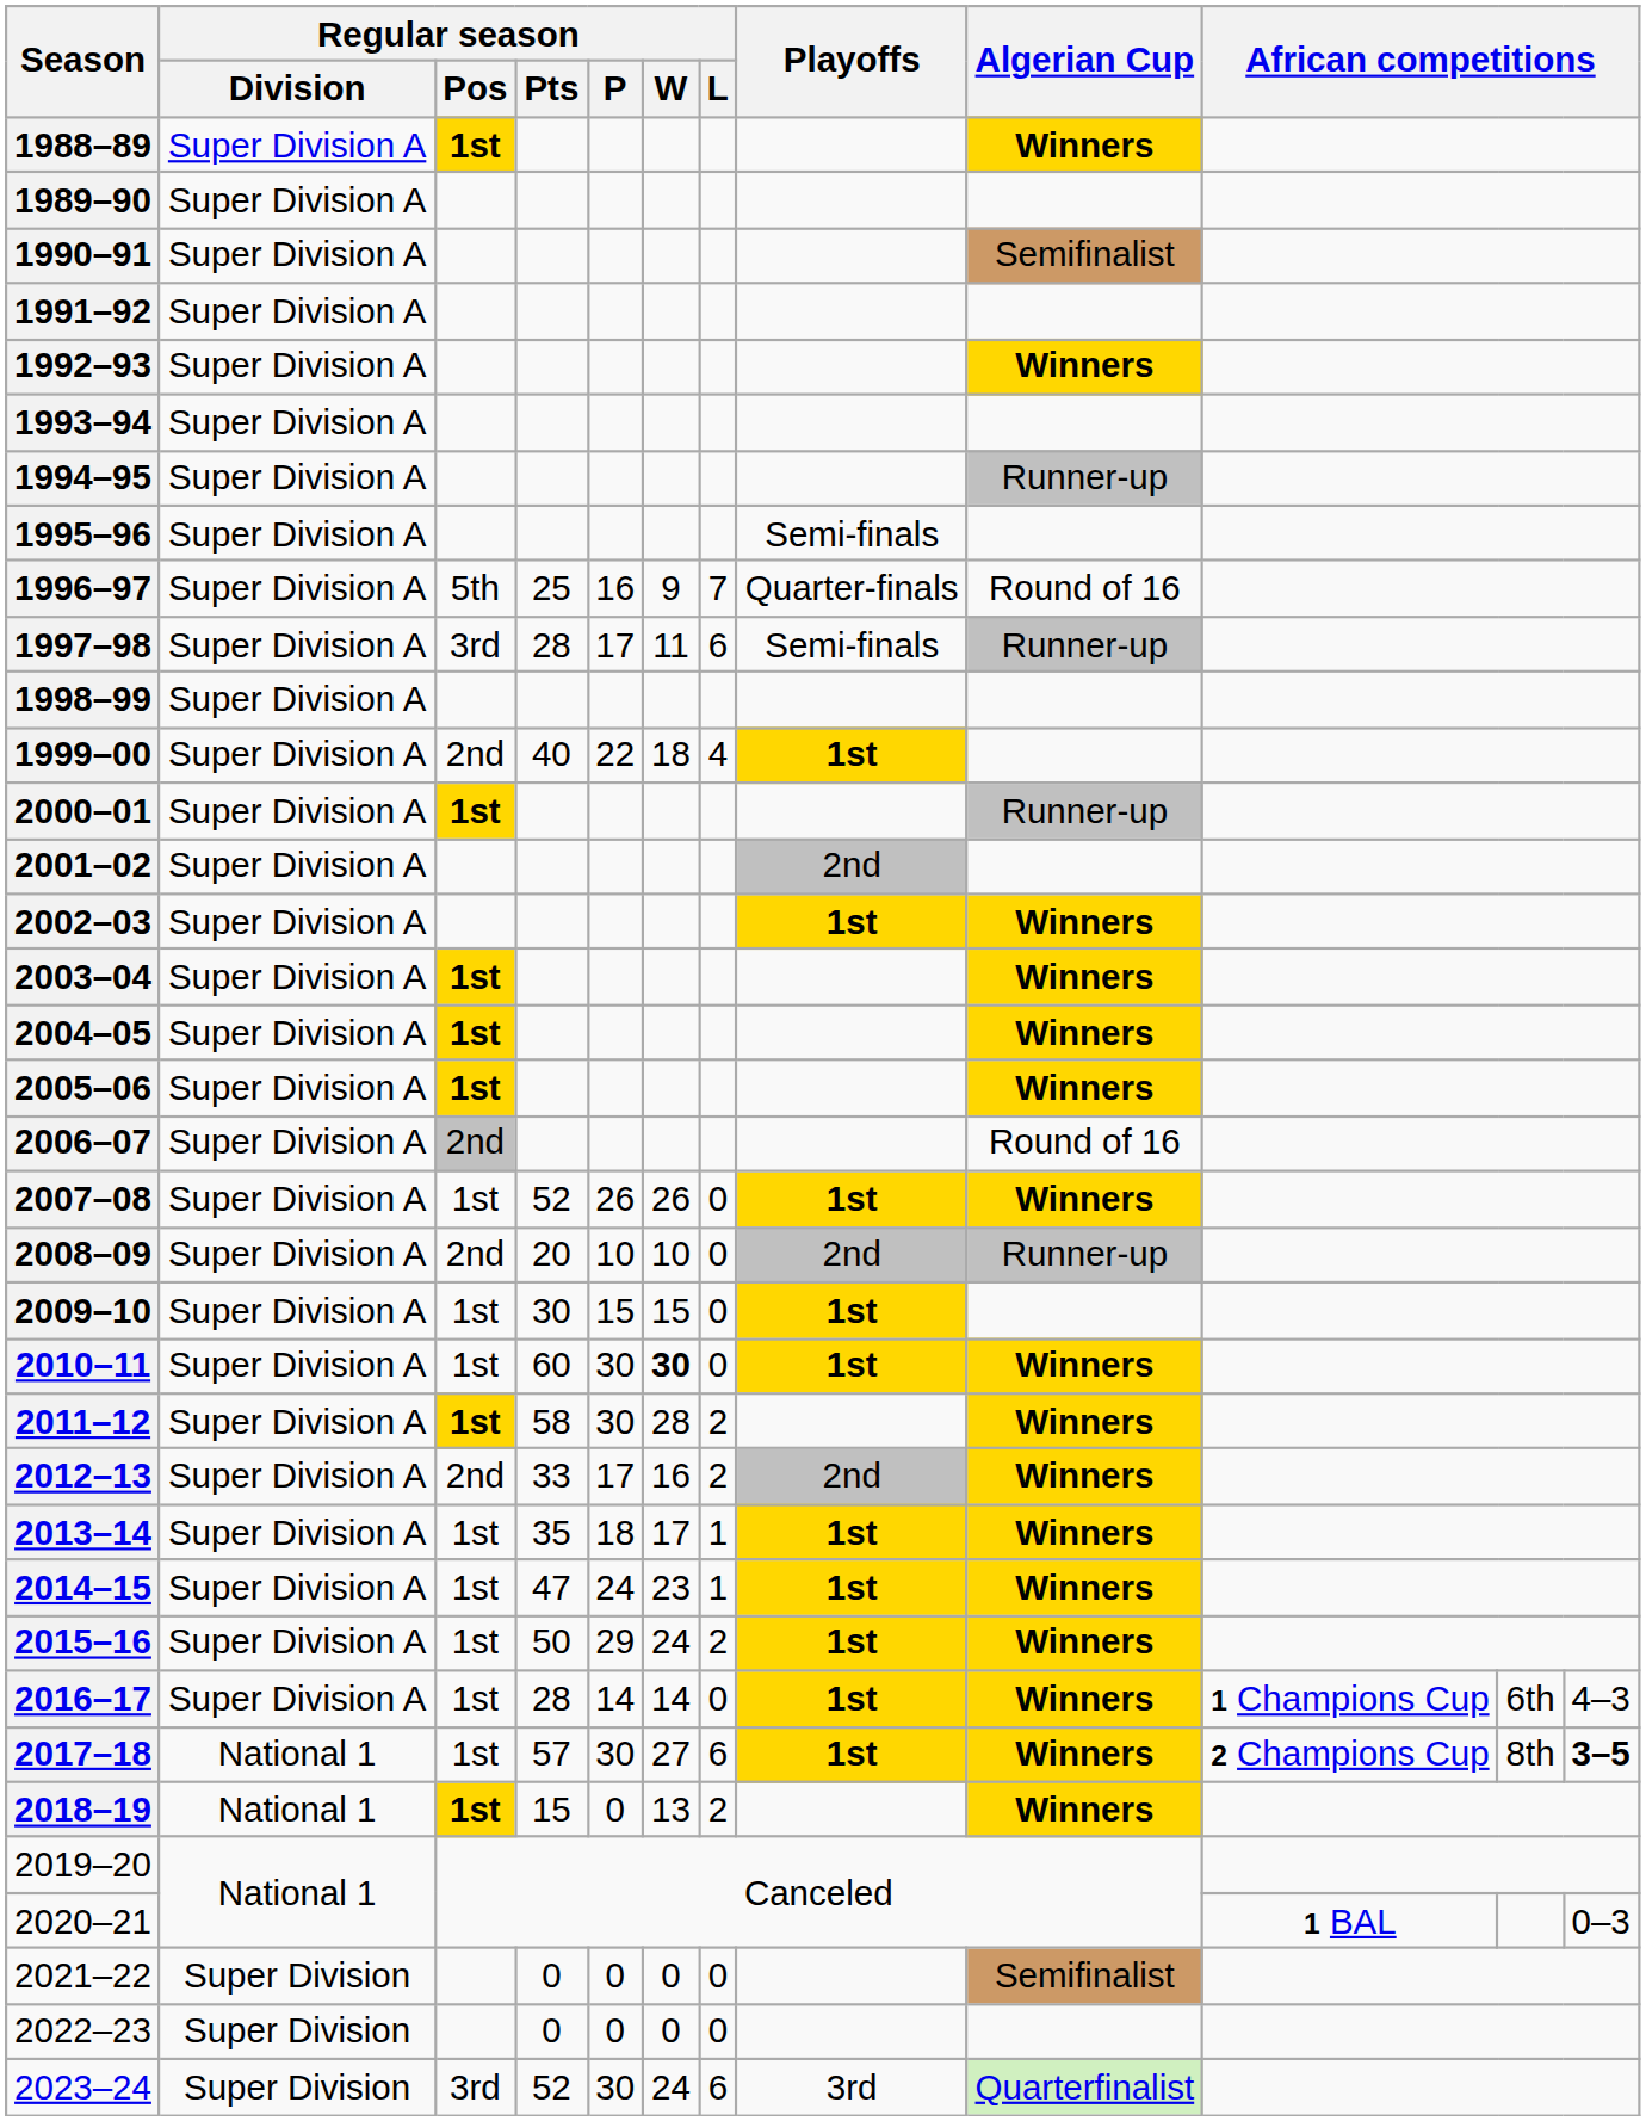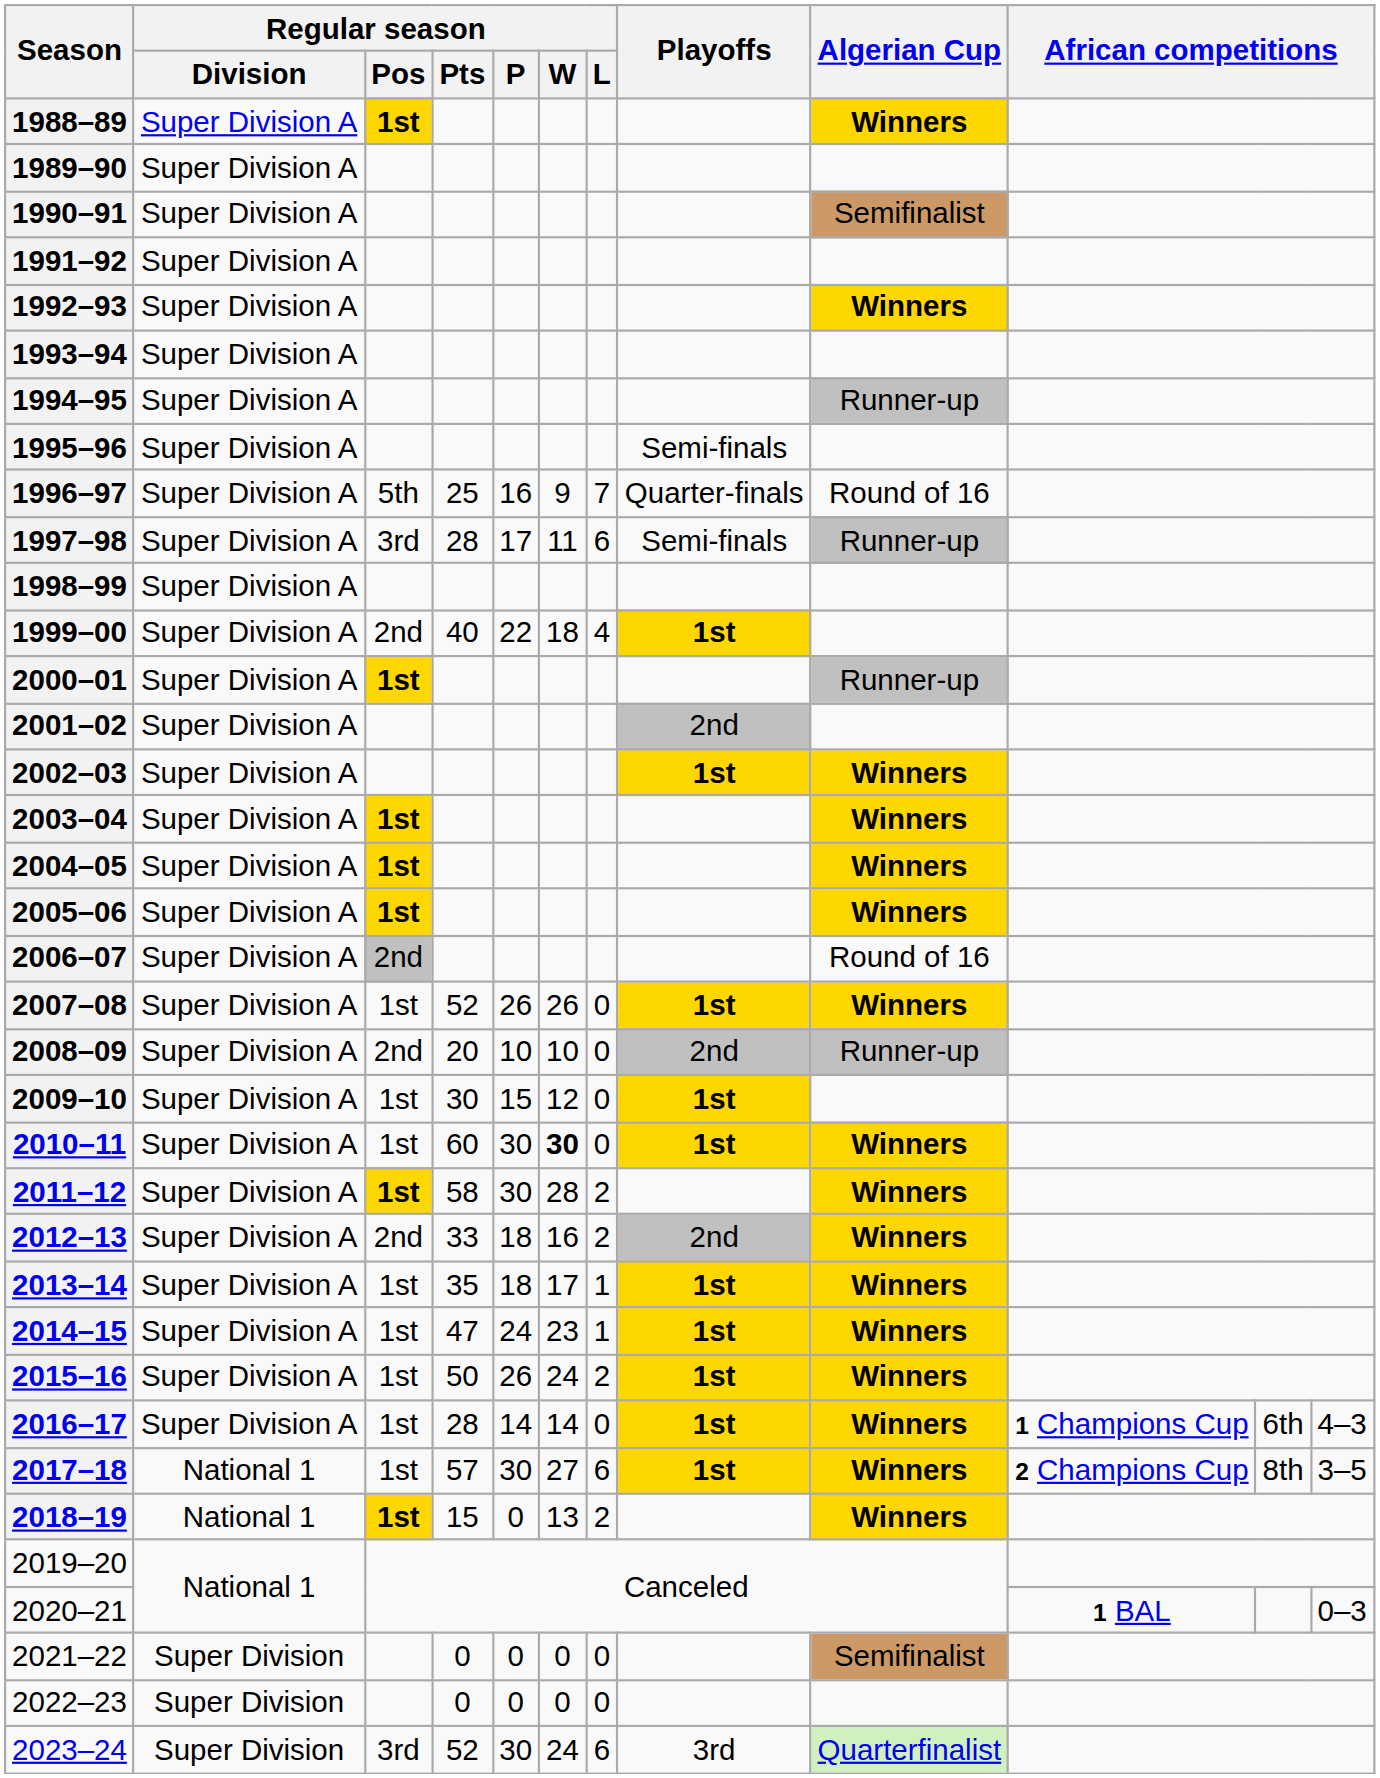 <table class="wikitable" style="font-size:85%; text-align:center">
 <tr>
 <th rowspan=2>Season</th>
 <th colspan=6>Regular season</th>
 <th rowspan=2>Playoffs</th>
 <th rowspan=2><a href='#'>Algerian Cup</a></th>
 <th rowspan=2 colspan=3><a href='#'>African competitions</a></th>
 </tr>
 <tr>
 <th>Division</th>
 <th>Pos</th>
 <th>Pts</th>
 <th>P</th>
 <th>W</th>
 <th>L</th>
 </tr>
 <tr>
 <th>1988–89</th>
 <td><a href='#'>Super Division A</a></td>
 <td bgcolor=gold><strong>1st</strong></td>
 <td></td>
 <td></td>
 <td></td>
 <td></td>
 <td></td>
 <td bgcolor=gold><strong>Winners</strong></td>
 <td colspan=3></td>
 </tr>
 <tr>
 <th>1989–90</th>
 <td>Super Division A</td>
 <td></td>
 <td></td>
 <td></td>
 <td></td>
 <td></td>
 <td></td>
 <td></td>
 <td colspan=3></td>
 </tr>
 <tr>
 <th>1990–91</th>
 <td>Super Division A</td>
 <td></td>
 <td></td>
 <td></td>
 <td></td>
 <td></td>
 <td></td>
 <td bgcolor=#cc9966>Semifinalist</td>
 <td colspan=3></td>
 </tr>
 <tr>
 <th>1991–92</th>
 <td>Super Division A</td>
 <td></td>
 <td></td>
 <td></td>
 <td></td>
 <td></td>
 <td></td>
 <td></td>
 <td colspan=3></td>
 </tr>
 <tr>
 <th>1992–93</th>
 <td>Super Division A</td>
 <td></td>
 <td></td>
 <td></td>
 <td></td>
 <td></td>
 <td></td>
 <td bgcolor=gold><strong>Winners</strong></td>
 <td colspan=3></td>
 </tr>
 <tr>
 <th>1993–94</th>
 <td>Super Division A</td>
 <td></td>
 <td></td>
 <td></td>
 <td></td>
 <td></td>
 <td></td>
 <td></td>
 <td colspan=3></td>
 </tr>
 <tr>
 <th>1994–95</th>
 <td>Super Division A</td>
 <td></td>
 <td></td>
 <td></td>
 <td></td>
 <td></td>
 <td></td>
 <td bgcolor=silver>Runner-up</td>
 <td colspan=3></td>
 </tr>
 <tr>
 <th>1995–96</th>
 <td>Super Division A</td>
 <td></td>
 <td></td>
 <td></td>
 <td></td>
 <td></td>
 <td>Semi-finals</td>
 <td></td>
 <td colspan=3></td>
 </tr>
 <tr>
 <th>1996–97</th>
 <td>Super Division A</td>
 <td>5th</td>
 <td>25</td>
 <td>16</td>
 <td>9</td>
 <td>7</td>
 <td>Quarter-finals</td>
 <td>Round of 16</td>
 <td colspan=3></td>
 </tr>
 <tr>
 <th>1997–98</th>
 <td>Super Division A</td>
 <td>3rd</td>
 <td>28</td>
 <td>17</td>
 <td>11</td>
 <td>6</td>
 <td>Semi-finals</td>
 <td bgcolor=silver>Runner-up</td>
 <td colspan=3></td>
 </tr>
 <tr>
 <th>1998–99</th>
 <td>Super Division A</td>
 <td></td>
 <td></td>
 <td></td>
 <td></td>
 <td></td>
 <td></td>
 <td></td>
 <td colspan=3></td>
 </tr>
 <tr>
 <th>1999–00</th>
 <td>Super Division A</td>
 <td>2nd</td>
 <td>40</td>
 <td>22</td>
 <td>18</td>
 <td>4</td>
 <td bgcolor=gold><strong>1st</strong></td>
 <td></td>
 <td colspan=3></td>
 </tr>
 <tr>
 <th>2000–01</th>
 <td>Super Division A</td>
 <td bgcolor=gold><strong>1st</strong></td>
 <td></td>
 <td></td>
 <td></td>
 <td></td>
 <td></td>
 <td bgcolor=silver>Runner-up</td>
 <td colspan=3></td>
 </tr>
 <tr>
 <th>2001–02</th>
 <td>Super Division A</td>
 <td></td>
 <td></td>
 <td></td>
 <td></td>
 <td></td>
 <td bgcolor=silver>2nd</td>
 <td></td>
 <td colspan=3></td>
 </tr>
 <tr>
 <th>2002–03</th>
 <td>Super Division A</td>
 <td></td>
 <td></td>
 <td></td>
 <td></td>
 <td></td>
 <td bgcolor=gold><strong>1st</strong></td>
 <td bgcolor=gold><strong>Winners</strong></td>
 <td colspan=3></td>
 </tr>
 <tr>
 <th>2003–04</th>
 <td>Super Division A</td>
 <td bgcolor=gold><strong>1st</strong></td>
 <td></td>
 <td></td>
 <td></td>
 <td></td>
 <td></td>
 <td bgcolor=gold><strong>Winners</strong></td>
 <td colspan=3></td>
 </tr>
 <tr>
 <th>2004–05</th>
 <td>Super Division A</td>
 <td bgcolor=gold><strong>1st</strong></td>
 <td></td>
 <td></td>
 <td></td>
 <td></td>
 <td></td>
 <td bgcolor=gold><strong>Winners</strong></td>
 <td colspan=3></td>
 </tr>
 <tr>
 <th>2005–06</th>
 <td>Super Division A</td>
 <td bgcolor=gold><strong>1st</strong></td>
 <td></td>
 <td></td>
 <td></td>
 <td></td>
 <td></td>
 <td bgcolor=gold><strong>Winners</strong></td>
 <td colspan=3></td>
 </tr>
 <tr>
 <th>2006–07</th>
 <td>Super Division A</td>
 <td bgcolor=silver>2nd</td>
 <td></td>
 <td></td>
 <td></td>
 <td></td>
 <td></td>
 <td>Round of 16</td>
 <td colspan=3></td>
 </tr>
 <tr>
 <th>2007–08</th>
 <td>Super Division A</td>
 <td>1st</td>
 <td>52</td>
 <td>26</td>
 <td>26</td>
 <td>0</td>
 <td bgcolor=gold><strong>1st</strong></td>
 <td bgcolor=gold><strong>Winners</strong></td>
 <td colspan=3></td>
 </tr>
 <tr>
 <th>2008–09</th>
 <td>Super Division A</td>
 <td>2nd</td>
 <td>20</td>
 <td>10</td>
 <td>10</td>
 <td>0</td>
 <td bgcolor=silver>2nd</td>
 <td bgcolor=silver>Runner-up</td>
 <td colspan=3></td>
 </tr>
 <tr>
 <th>2009–10</th>
 <td>Super Division A</td>
 <td>1st</td>
 <td>30</td>
 <td>15</td>
-<td>15</td>
+<td>12</td>
 <td>0</td>
 <td bgcolor=gold><strong>1st</strong></td>
 <td></td>
 <td colspan=3></td>
 </tr>
 <tr>
 <th><a href='#'>2010–11</a></th>
 <td>Super Division A</td>
 <td>1st</td>
 <td>60</td>
 <td>30</td>
 <td><strong>30</strong></td>
 <td>0</td>
 <td bgcolor=gold><strong>1st</strong></td>
 <td bgcolor=gold><strong>Winners</strong></td>
 <td colspan=3></td>
 </tr>
 <tr>
 <th><a href='#'>2011–12</a></th>
 <td>Super Division A</td>
 <td bgcolor=gold><strong>1st</strong></td>
 <td>58</td>
 <td>30</td>
 <td>28</td>
 <td>2</td>
 <td></td>
 <td bgcolor=gold><strong>Winners</strong></td>
 <td colspan=3></td>
 </tr>
 <tr>
 <th><a href='#'>2012–13</a></th>
 <td>Super Division A</td>
 <td>2nd</td>
 <td>33</td>
-<td>17</td>
+<td>18</td>
 <td>16</td>
 <td>2</td>
 <td bgcolor=silver>2nd</td>
 <td bgcolor=gold><strong>Winners</strong></td>
 <td colspan=3></td>
 </tr>
 <tr>
 <th><a href='#'>2013–14</a></th>
 <td>Super Division A</td>
 <td>1st</td>
 <td>35</td>
 <td>18</td>
 <td>17</td>
 <td>1</td>
 <td bgcolor=gold><strong>1st</strong></td>
 <td bgcolor=gold><strong>Winners</strong></td>
 <td colspan=3></td>
 </tr>
 <tr>
 <th><a href='#'>2014–15</a></th>
 <td>Super Division A</td>
 <td>1st</td>
 <td>47</td>
 <td>24</td>
 <td>23</td>
 <td>1</td>
 <td bgcolor=gold><strong>1st</strong></td>
 <td bgcolor=gold><strong>Winners</strong></td>
 <td colspan=3></td>
 </tr>
 <tr>
 <th><a href='#'>2015–16</a></th>
 <td>Super Division A</td>
 <td>1st</td>
 <td>50</td>
-<td>29</td>
+<td>26</td>
 <td>24</td>
 <td>2</td>
 <td bgcolor=gold><strong>1st</strong></td>
 <td bgcolor=gold><strong>Winners</strong></td>
 <td colspan=3></td>
 </tr>
 <tr>
 <th><a href='#'>2016–17</a></th>
 <td>Super Division A</td>
 <td>1st</td>
 <td>28</td>
 <td>14</td>
 <td>14</td>
 <td>0</td>
 <td bgcolor=gold><strong>1st</strong></td>
 <td bgcolor=gold><strong>Winners</strong></td>
 <td align=left><small><strong>1</strong></small> <a href='#'>Champions Cup</a></td>
 <td>6th</td>
 <td>4–3</td>
 </tr>
 <tr>
 <th><a href='#'>2017–18</a></th>
 <td>National 1</td>
 <td>1st</td>
 <td>57</td>
 <td>30</td>
 <td>27</td>
 <td>6</td>
 <td bgcolor=gold><strong>1st</strong></td>
 <td bgcolor=gold><strong>Winners</strong></td>
 <td align=left><small><strong>2</strong></small> <a href='#'>Champions Cup</a></td>
 <td>8th</td>
-<td><strong>3–5</strong></td>
+<td>3–5</td>
 </tr>
 <tr>
 <th><a href='#'>2018–19</a></th>
 <td>National 1</td>
 <td bgcolor=gold><strong>1st</strong></td>
 <td>15</td>
 <td>0</td>
 <td>13</td>
 <td>2</td>
 <td></td>
 <td bgcolor=gold><strong>Winners</strong></td>
 <td colspan=3></td>
 </tr>
 <tr>
 <td>2019–20</td>
 <td rowspan="2">National 1</td>
 <td rowspan="2" colspan="7">Canceled</td>
 <td colspan="3"></td>
 </tr>
 <tr>
 <td>2020–21</td>
 <td><small><strong>1</strong></small> <a href='#'>BAL</a></td>
 <td></td>
 <td>0–3</td>
 </tr>
 <tr>
 <td>2021–22</td>
 <td>Super Division</td>
 <td></td>
 <td>0</td>
 <td>0</td>
 <td>0</td>
 <td>0</td>
 <td></td>
 <td bgcolor=#cc9966>Semifinalist</td>
 <td colspan="3"></td>
 </tr>
 <tr>
 <td>2022–23</td>
 <td>Super Division</td>
 <td></td>
 <td>0</td>
 <td>0</td>
 <td>0</td>
 <td>0</td>
 <td></td>
 <td></td>
 <td colspan="3"></td>
 </tr>
 <tr>
 <td><a href='#'>2023–24</a></td>
 <td>Super Division</td>
 <td>3rd</td>
 <td>52</td>
 <td>30</td>
 <td>24</td>
 <td>6</td>
 <td>3rd</td>
 <td bgcolor=#D0F0C0><a href='#'>Quarterfinalist</a></td>
 <td colspan="3"></td>
 </tr>
 </table>
